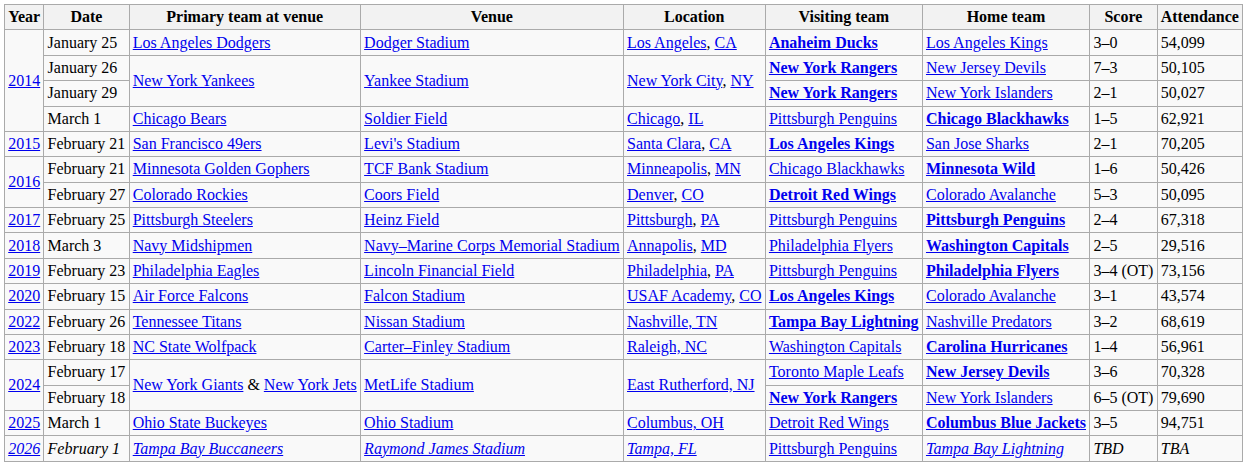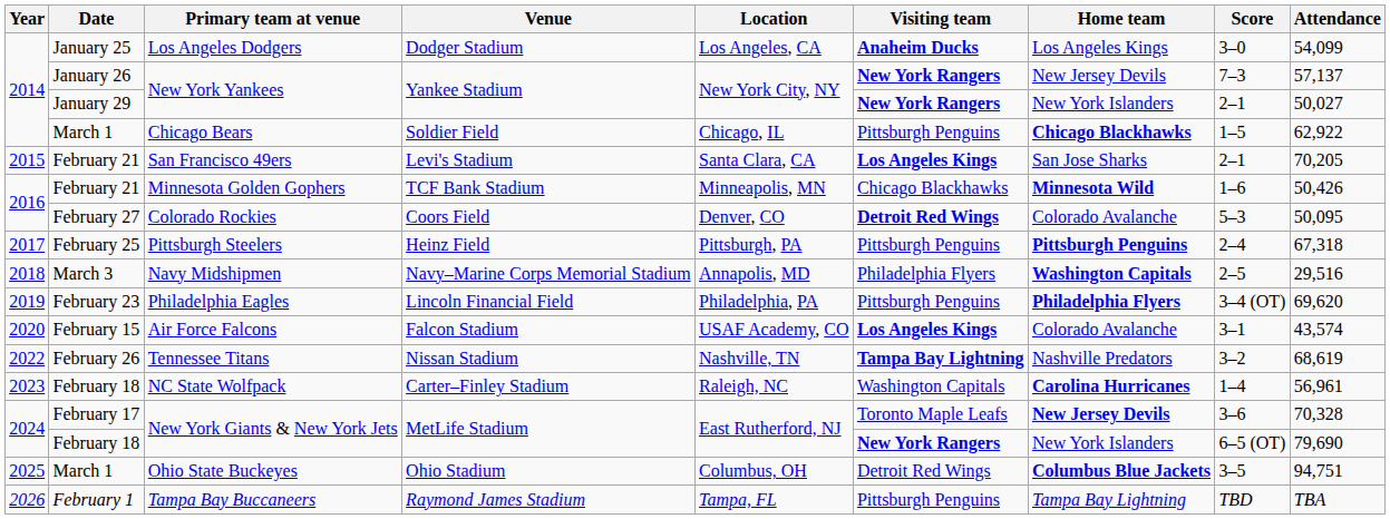 <table class="wikitable sortable">
 <tr>
 <th>Year</th>
 <th>Date</th>
 <th>Primary team at venue</th>
 <th>Venue</th>
 <th>Location</th>
 <th>Visiting team</th>
 <th>Home team</th>
 <th>Score</th>
 <th>Attendance</th>
 </tr>
 <tr>
 <td rowspan=4><a href='#'>2014</a></td>
 <td>January 25</td>
 <td><a href='#'>Los Angeles Dodgers</a></td>
 <td><a href='#'>Dodger Stadium</a></td>
 <td><a href='#'>Los Angeles</a>, <a href='#'>CA</a></td>
 <td><strong><a href='#'>Anaheim Ducks</a></strong></td>
 <td><a href='#'>Los Angeles Kings</a></td>
 <td>3–0</td>
 <td>54,099</td>
 </tr>
 <tr>
 <td>January 26</td>
 <td rowspan=2><a href='#'>New York Yankees</a></td>
 <td rowspan=2><a href='#'>Yankee Stadium</a></td>
 <td rowspan=2><a href='#'>New York City</a>, <a href='#'>NY</a></td>
 <td><strong><a href='#'>New York Rangers</a></strong></td>
 <td><a href='#'>New Jersey Devils</a></td>
 <td>7–3</td>
-<td>50,105</td>
+<td>57,137</td>
 </tr>
 <tr>
 <td>January 29</td>
 <td><strong><a href='#'>New York Rangers</a></strong></td>
 <td><a href='#'>New York Islanders</a></td>
 <td>2–1</td>
 <td>50,027</td>
 </tr>
 <tr>
 <td>March 1</td>
 <td><a href='#'>Chicago Bears</a></td>
 <td><a href='#'>Soldier Field</a></td>
 <td><a href='#'>Chicago</a>, <a href='#'>IL</a></td>
 <td><a href='#'>Pittsburgh Penguins</a></td>
 <td><strong><a href='#'>Chicago Blackhawks</a></strong></td>
 <td>1–5</td>
-<td>62,921</td>
+<td>62,922</td>
 </tr>
 <tr>
 <td><a href='#'>2015</a></td>
 <td>February 21</td>
 <td><a href='#'>San Francisco 49ers</a></td>
 <td><a href='#'>Levi's Stadium</a></td>
 <td><a href='#'>Santa Clara</a>, <a href='#'>CA</a></td>
 <td><strong><a href='#'>Los Angeles Kings</a></strong></td>
 <td><a href='#'>San Jose Sharks</a></td>
 <td>2–1</td>
 <td>70,205</td>
 </tr>
 <tr>
 <td rowspan=2><a href='#'>2016</a></td>
 <td>February 21</td>
 <td><a href='#'>Minnesota Golden Gophers</a></td>
 <td><a href='#'>TCF Bank Stadium</a></td>
 <td><a href='#'>Minneapolis</a>, <a href='#'>MN</a></td>
 <td><a href='#'>Chicago Blackhawks</a></td>
 <td><strong><a href='#'>Minnesota Wild</a></strong></td>
 <td>1–6</td>
 <td>50,426</td>
 </tr>
 <tr>
 <td>February 27</td>
 <td><a href='#'>Colorado Rockies</a></td>
 <td><a href='#'>Coors Field</a></td>
 <td><a href='#'>Denver</a>, <a href='#'>CO</a></td>
 <td><strong><a href='#'>Detroit Red Wings</a></strong></td>
 <td><a href='#'>Colorado Avalanche</a></td>
 <td>5–3</td>
 <td>50,095</td>
 </tr>
 <tr>
 <td><a href='#'>2017</a></td>
 <td>February 25</td>
 <td><a href='#'>Pittsburgh Steelers</a></td>
 <td><a href='#'>Heinz Field</a></td>
 <td><a href='#'>Pittsburgh</a>, <a href='#'>PA</a></td>
 <td><a href='#'>Pittsburgh Penguins</a></td>
 <td><strong><a href='#'>Pittsburgh Penguins</a></strong></td>
 <td>2–4</td>
 <td>67,318</td>
 </tr>
 <tr>
 <td><a href='#'>2018</a></td>
 <td>March 3</td>
 <td><a href='#'>Navy Midshipmen</a></td>
 <td><a href='#'>Navy–Marine Corps Memorial Stadium</a></td>
 <td><a href='#'>Annapolis</a>, <a href='#'>MD</a></td>
 <td><a href='#'>Philadelphia Flyers</a></td>
 <td><strong><a href='#'>Washington Capitals</a></strong></td>
 <td>2–5</td>
 <td>29,516</td>
 </tr>
 <tr>
 <td><a href='#'>2019</a></td>
 <td>February 23</td>
 <td><a href='#'>Philadelphia Eagles</a></td>
 <td><a href='#'>Lincoln Financial Field</a></td>
 <td><a href='#'>Philadelphia</a>, <a href='#'>PA</a></td>
 <td><a href='#'>Pittsburgh Penguins</a></td>
 <td><strong><a href='#'>Philadelphia Flyers</a></strong></td>
 <td>3–4 (OT)</td>
-<td>73,156</td>
+<td>69,620</td>
 </tr>
 <tr>
 <td><a href='#'>2020</a></td>
 <td>February 15</td>
 <td><a href='#'>Air Force Falcons</a></td>
 <td><a href='#'>Falcon Stadium</a></td>
 <td><a href='#'>USAF Academy</a>, <a href='#'>CO</a></td>
 <td><strong><a href='#'>Los Angeles Kings</a></strong></td>
 <td><a href='#'>Colorado Avalanche</a></td>
 <td>3–1</td>
 <td>43,574</td>
 </tr>
 <tr>
 <td><a href='#'>2022</a></td>
 <td>February 26</td>
 <td><a href='#'>Tennessee Titans</a></td>
 <td><a href='#'>Nissan Stadium</a></td>
 <td><a href='#'>Nashville, TN</a></td>
 <td><strong><a href='#'>Tampa Bay Lightning</a></strong></td>
 <td><a href='#'>Nashville Predators</a></td>
 <td>3–2</td>
 <td>68,619</td>
 </tr>
 <tr>
 <td><a href='#'>2023</a></td>
 <td>February 18</td>
 <td><a href='#'>NC State Wolfpack</a></td>
 <td><a href='#'>Carter–Finley Stadium</a></td>
 <td><a href='#'>Raleigh, NC</a></td>
 <td><a href='#'>Washington Capitals</a></td>
 <td><strong><a href='#'>Carolina Hurricanes</a></strong></td>
 <td>1–4</td>
 <td>56,961</td>
 </tr>
 <tr>
 <td rowspan=2><a href='#'>2024</a></td>
 <td>February 17</td>
 <td rowspan=2><a href='#'>New York Giants</a> & <a href='#'>New York Jets</a></td>
 <td rowspan=2><a href='#'>MetLife Stadium</a></td>
 <td rowspan=2><a href='#'>East Rutherford, NJ</a></td>
 <td><a href='#'>Toronto Maple Leafs</a></td>
 <td><strong><a href='#'>New Jersey Devils</a></strong></td>
 <td>3–6</td>
 <td>70,328</td>
 </tr>
 <tr>
 <td>February 18</td>
 <td><strong><a href='#'>New York Rangers</a></strong></td>
 <td><a href='#'>New York Islanders</a></td>
 <td>6–5 (OT)</td>
 <td>79,690</td>
 </tr>
 <tr>
 <td><a href='#'>2025</a></td>
 <td>March 1</td>
 <td><a href='#'>Ohio State Buckeyes</a></td>
 <td><a href='#'>Ohio Stadium</a></td>
 <td><a href='#'>Columbus, OH</a></td>
 <td><a href='#'>Detroit Red Wings</a></td>
 <td><strong><a href='#'>Columbus Blue Jackets</a></strong></td>
 <td>3–5</td>
 <td>94,751</td>
 </tr>
 <tr>
 <td><em><a href='#'>2026</a></em></td>
 <td><em>February 1</em></td>
 <td><em><a href='#'>Tampa Bay Buccaneers</a></em></td>
 <td><em><a href='#'>Raymond James Stadium</a></em></td>
 <td><a href='#'><em>Tampa, FL</em></a></td>
 <td><a href='#'>Pittsburgh Penguins</a></td>
 <td><em><a href='#'>Tampa Bay Lightning</a></em></td>
 <td><em>TBD</em></td>
 <td><em>TBA</em></td>
 </tr>
 </table>
